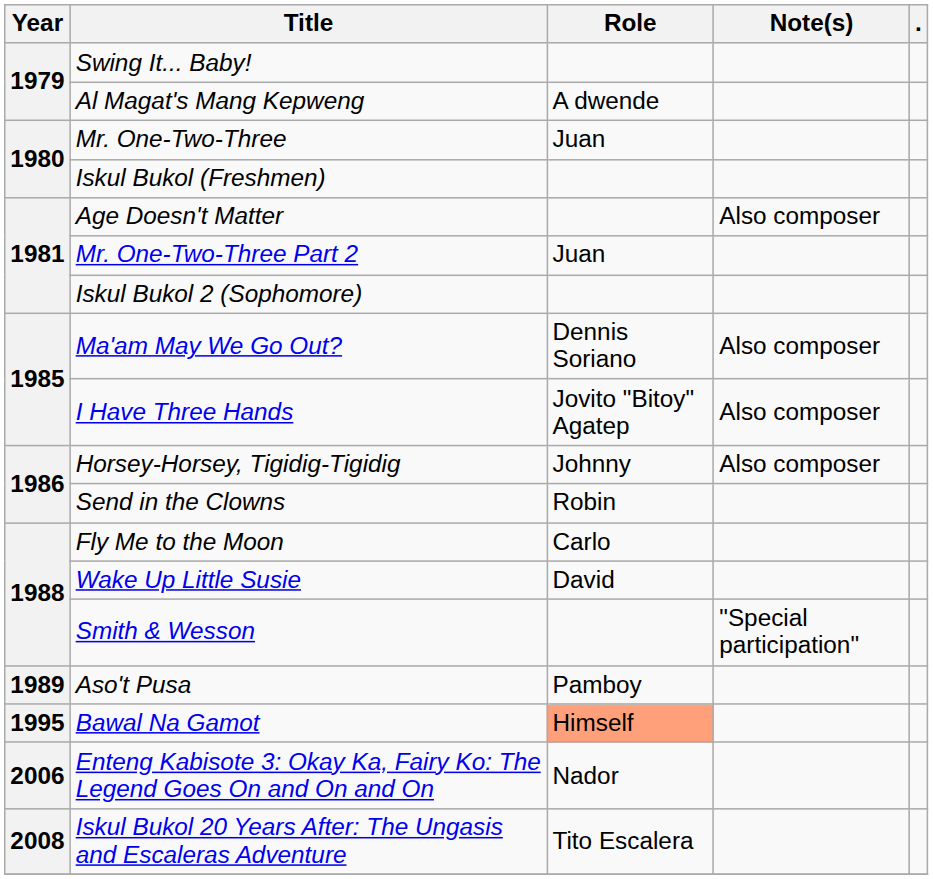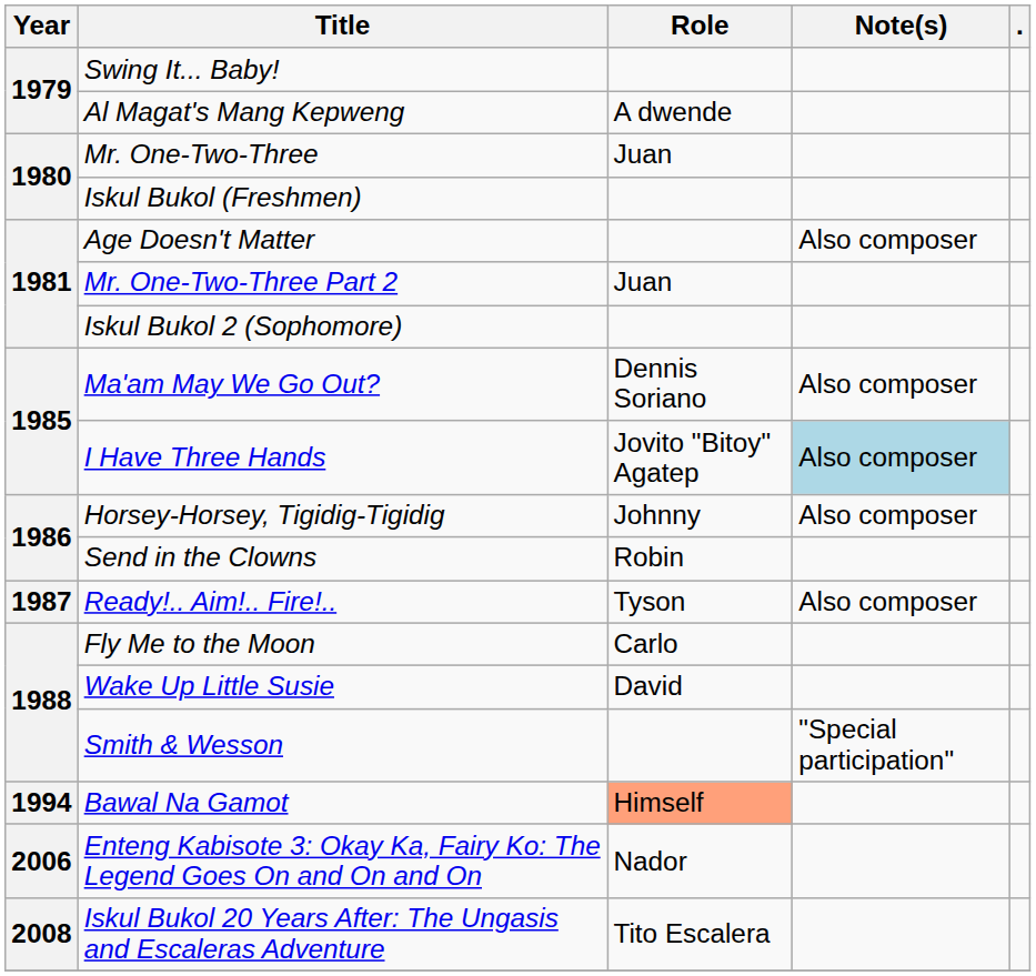 <table class="wikitable plainrowheaders sortable">
 <tr>
 <th scope="col">Year</th>
 <th scope="col">Title</th>
 <th scope="col" class="unsortable">Role</th>
 <th scope="col" class="unsortable">Note(s)</th>
 <th scope="col" class="unsortable">.</th>
 </tr>
 <tr>
 <th rowspan="2">1979</th>
 <td><em>Swing It... Baby!</em></td>
 <td></td>
 <td></td>
 <td></td>
 </tr>
 <tr>
 <td><em>Al Magat's Mang Kepweng</em></td>
 <td>A dwende</td>
 <td></td>
 <td style="text-align:center;"></td>
 </tr>
 <tr>
 <th rowspan="2" scope="row">1980</th>
 <td><em>Mr. One-Two-Three</em></td>
 <td>Juan</td>
 <td></td>
 <td style="text-align:center;"></td>
 </tr>
 <tr>
 <td><em>Iskul Bukol (Freshmen)</em></td>
 <td></td>
 <td></td>
 <td style="text-align:center;"></td>
 </tr>
 <tr>
 <th rowspan="3" scope="row">1981</th>
 <td><em>Age Doesn't Matter</em></td>
 <td></td>
 <td>Also composer</td>
 <td style="text-align:center;"></td>
 </tr>
 <tr>
 <td><em><a href='#'>Mr. One-Two-Three Part 2</a></em></td>
 <td>Juan</td>
 <td></td>
 <td style="text-align:center;"></td>
 </tr>
 <tr>
 <td><em>Iskul Bukol 2 (Sophomore)</em></td>
 <td></td>
 <td></td>
 <td style="text-align:center;"></td>
 </tr>
 <tr>
 <th rowspan="2" scope="row">1985</th>
 <td><em><a href='#'>Ma'am May We Go Out?</a></em></td>
 <td>Dennis Soriano</td>
 <td>Also composer</td>
 <td style="text-align:center;"></td>
 </tr>
 <tr>
 <td><em><a href='#'>I Have Three Hands</a></em></td>
 <td>Jovito "Bitoy" Agatep</td>
-<td>Also composer</td>
+<td style="background: lightblue;">Also composer</td>
 <td style="text-align:center;"></td>
 </tr>
 <tr>
 <th rowspan="2" scope="row">1986</th>
 <td><em>Horsey-Horsey, Tigidig-Tigidig</em></td>
 <td>Johnny</td>
 <td>Also composer</td>
 <td style="text-align:center;"></td>
 </tr>
 <tr>
 <td><em>Send in the Clowns</em></td>
 <td>Robin</td>
 <td></td>
+<td style="text-align:center;"></td>
+</tr>
+<tr>
+<th scope="row">1987</th>
+<td><em><a href='#'>Ready!.. Aim!.. Fire!..</a></em></td>
+<td>Tyson</td>
+<td>Also composer</td>
 <td style="text-align:center;"></td>
 </tr>
 <tr>
 <th rowspan="3" scope="row">1988</th>
 <td><em>Fly Me to the Moon</em></td>
 <td>Carlo</td>
 <td></td>
 <td style="text-align:center;"></td>
 </tr>
 <tr>
 <td><em><a href='#'>Wake Up Little Susie</a></em></td>
 <td>David</td>
 <td></td>
 <td style="text-align:center;"></td>
 </tr>
 <tr>
 <td><em><a href='#'>Smith & Wesson</a></em></td>
 <td></td>
 <td>"Special participation"</td>
 <td style="text-align:center;"></td>
 </tr>
 <tr>
-<th scope="row">1989</th>
-<td><em>Aso't Pusa</em></td>
-<td>Pamboy</td>
-<td></td>
-<td style="text-align:center;"></td>
-</tr>
-<tr>
-<th scope="row">1995</th>
+<th scope="row">1994</th>
 <td><em><a href='#'>Bawal Na Gamot</a></em></td>
 <td style="background: lightsalmon;">Himself</td>
 <td></td>
 <td style="text-align:center;"></td>
 </tr>
 <tr>
 <th scope="row">2006</th>
 <td><em><a href='#'>Enteng Kabisote 3: Okay Ka, Fairy Ko: The Legend Goes On and On and On</a></em></td>
 <td>Nador</td>
 <td></td>
 <td style="text-align:center;"></td>
 </tr>
 <tr>
 <th scope="row">2008</th>
 <td><em><a href='#'>Iskul Bukol 20 Years After: The Ungasis and Escaleras Adventure</a></em></td>
 <td>Tito Escalera</td>
 <td></td>
 <td style="text-align:center;"></td>
 </tr>
 <tr>
 </tr>
 </table>
